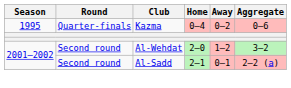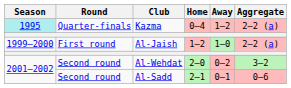 <table class="wikitable" style="text-align:left">
 <tr>
 <th>Season</th>
 <th>Round</th>
 <th>Club</th>
 <th>Home</th>
 <th>Away</th>
 <th>Aggregate</th>
 </tr>
 <tr>
-<td align="center"><a href='#'>1995</a></td>
+<td align="center" style="background: paleturquoise;"><a href='#'>1995</a></td>
 <td><a href='#'>Quarter-finals</a></td>
 <td> <a href='#'>Kazma</a></td>
 <td align="center" style="background: #FFBBBB;">0–4</td>
-<td align="center" style="background: #FFBBBB;">0–2</td>
-<td align="center" style="background: #FFBBBB;">0–6</td>
+<td align="center" style="background: #FFBBBB;">1–2</td>
+<td align="center" style="background: #FFBBBB;">2–2 (<a href='#'>a</a>)</td>
 </tr>
 <tr>
 <th colspan=6></th>
+</tr>
+<tr>
+<td><a href='#'>1999–2000</a></td>
+<td><a href='#'>First round</a></td>
+<td> <a href='#'>Al-Jaish</a></td>
+<td align="center" style="background: #FFBBBB;">1–2</td>
+<td align="center" style="background: #BBF3BB;">1–0</td>
+<td align="center" style="background: #FFBBBB;">2–2 (<a href='#'>a</a>)</td>
 </tr>
 <tr>
 <th colspan=6></th>
 </tr>
 <tr>
 <td align="center" rowspan=2><a href='#'>2001–2002</a></td>
 <td><a href='#'>Second round</a></td>
 <td> <a href='#'>Al-Wehdat</a></td>
 <td align="center" style="background: #BBF3BB;">2–0</td>
-<td align="center" style="background: #FFBBBB;">1–2</td>
+<td align="center" style="background: #FFBBBB;">0–2</td>
 <td align="center" style="background: #BBF3BB;">3–2</td>
 </tr>
 <tr>
 <td><a href='#'>Second round</a></td>
 <td> <a href='#'>Al-Sadd</a></td>
 <td align="center" style="background: #BBF3BB;">2–1</td>
 <td align="center" style="background: #FFBBBB;">0–1</td>
-<td align="center" style="background: #FFBBBB;">2–2 (<a href='#'>a</a>)</td>
+<td align="center" style="background: #FFBBBB;">0–6</td>
 </tr>
 </table>
